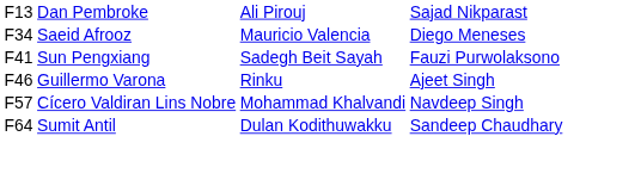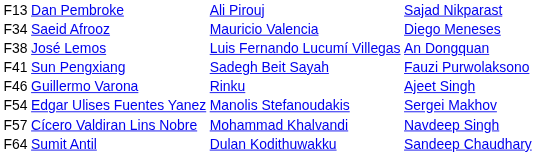 <table>
 <tr>
 <td>F13</td>
 <td><a href='#'>Dan Pembroke</a><br></td>
 <td><a href='#'>Ali Pirouj</a><br></td>
 <td><a href='#'>Sajad Nikparast</a><br></td>
 </tr>
 <tr>
 <td>F34</td>
 <td><a href='#'>Saeid Afrooz</a><br></td>
 <td><a href='#'>Mauricio Valencia</a><br></td>
 <td><a href='#'>Diego Meneses</a><br></td>
 </tr>
 <tr>
+<td>F38</td>
+<td><a href='#'>José Lemos</a><br></td>
+<td><a href='#'>Luis Fernando Lucumí Villegas</a><br></td>
+<td><a href='#'>An Dongquan</a><br></td>
+</tr>
+<tr>
 <td>F41</td>
 <td><a href='#'>Sun Pengxiang</a><br></td>
 <td><a href='#'>Sadegh Beit Sayah</a><br></td>
 <td><a href='#'>Fauzi Purwolaksono</a><br></td>
 </tr>
 <tr>
 <td>F46</td>
 <td><a href='#'>Guillermo Varona</a><br></td>
 <td><a href='#'>Rinku</a><br></td>
 <td><a href='#'>Ajeet Singh</a><br></td>
+</tr>
+<tr>
+<td>F54</td>
+<td><a href='#'>Edgar Ulises Fuentes Yanez</a><br></td>
+<td><a href='#'>Manolis Stefanoudakis</a><br></td>
+<td><a href='#'>Sergei Makhov</a><br></td>
 </tr>
 <tr>
 <td>F57</td>
 <td><a href='#'>Cícero Valdiran Lins Nobre</a><br></td>
 <td><a href='#'>Mohammad Khalvandi</a><br></td>
 <td><a href='#'>Navdeep Singh</a><br></td>
 </tr>
 <tr>
 <td>F64</td>
 <td><a href='#'>Sumit Antil</a><br></td>
 <td><a href='#'>Dulan Kodithuwakku</a><br></td>
 <td><a href='#'>Sandeep Chaudhary</a><br></td>
 </tr>
 </table>
